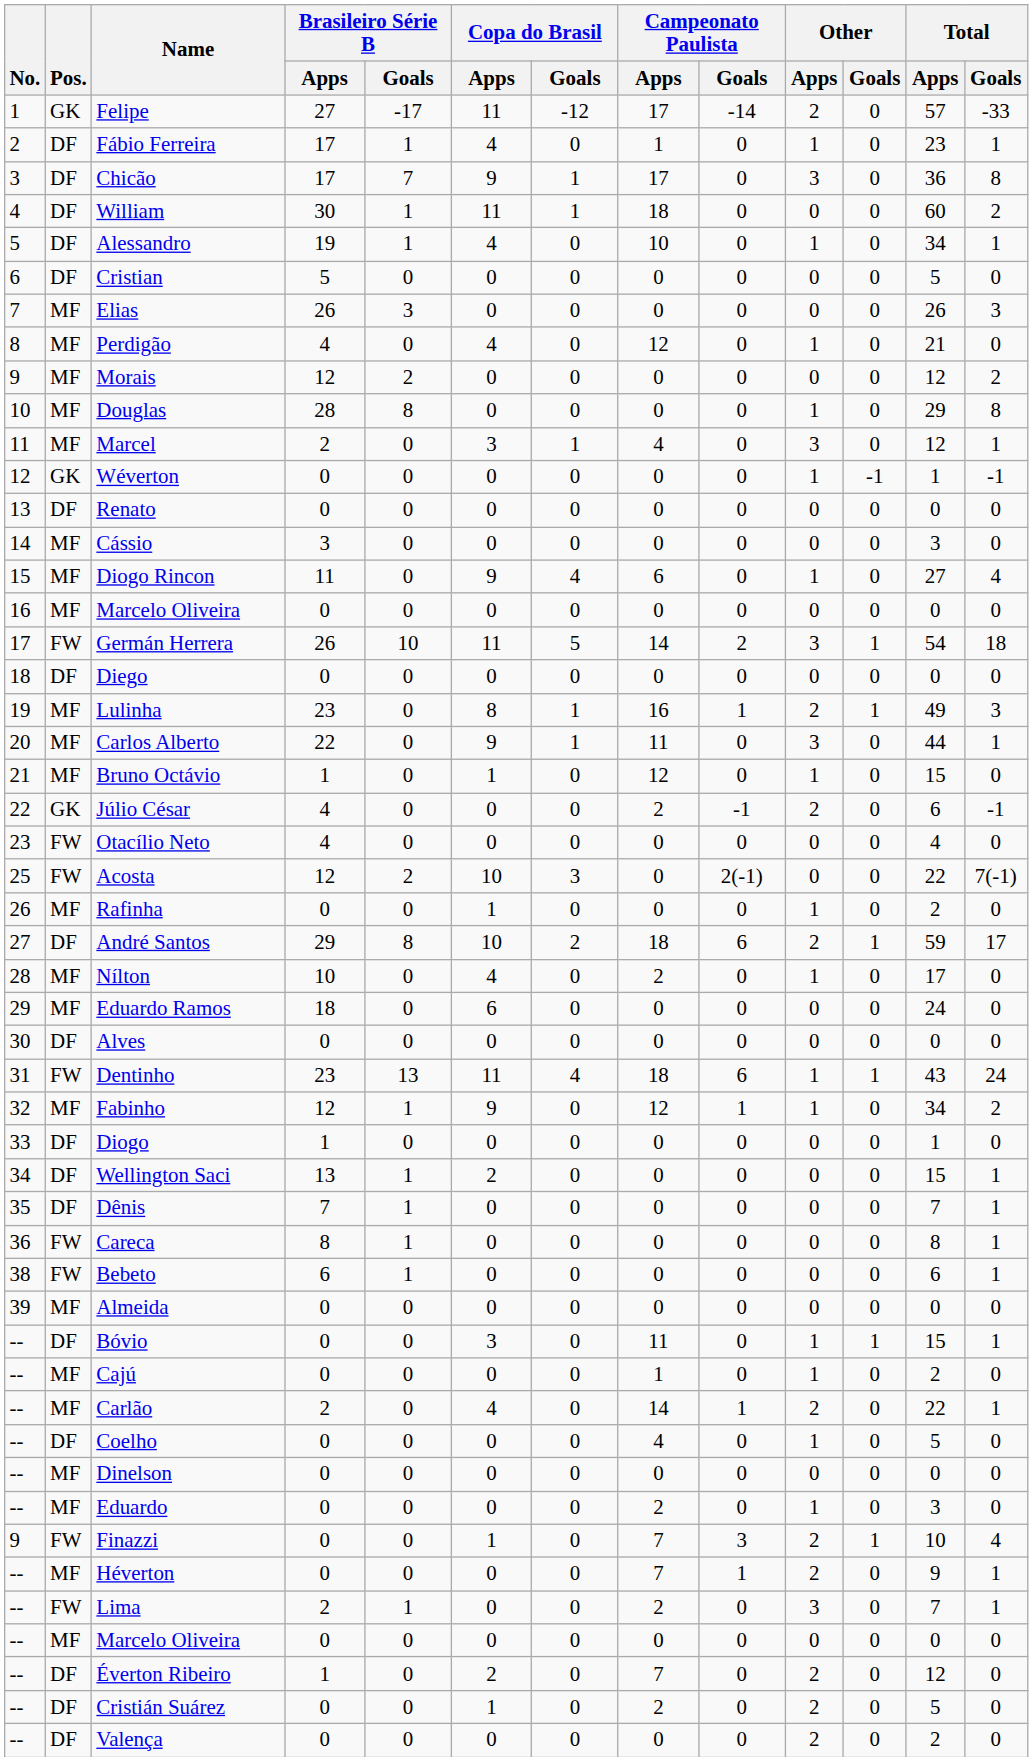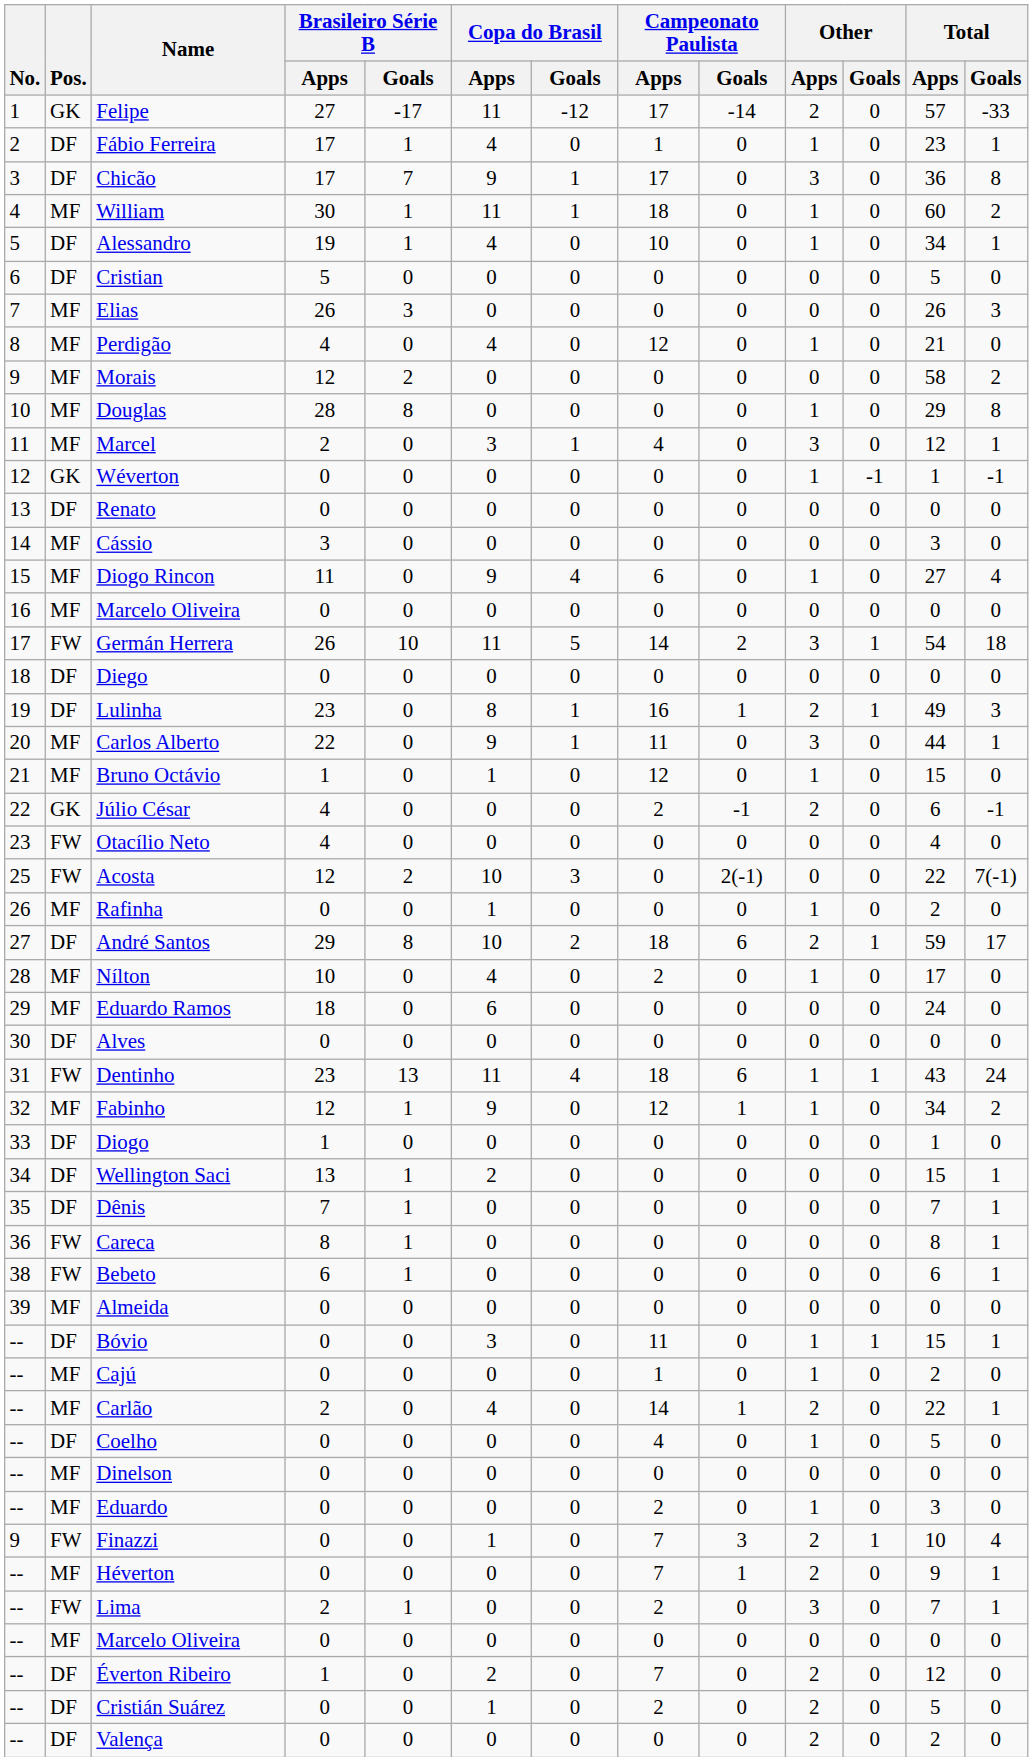 <table class="wikitable" style="text-align:center">
 <tr>
 <th rowspan="2" style="vertical-align:bottom;">No.</th>
 <th rowspan="2" style="vertical-align:bottom;">Pos.</th>
 <th rowspan="2" style="width:140px;">Name</th>
 <th colspan="2" style="width:120px;"><a href='#'>Brasileiro Série B</a></th>
 <th colspan="2" style="width:120px;"><a href='#'>Copa do Brasil</a></th>
 <th colspan="2" style="width:120px;"><a href='#'>Campeonato Paulista</a></th>
 <th colspan="2" style="width:85px;">Other</th>
 <th colspan="2" style="width:85px;">Total</th>
 </tr>
 <tr>
 <th>Apps</th>
 <th>Goals</th>
 <th>Apps</th>
 <th>Goals</th>
 <th>Apps</th>
 <th>Goals</th>
 <th>Apps</th>
 <th>Goals</th>
 <th>Apps</th>
 <th>Goals</th>
 </tr>
 <tr>
 <td align="left">1</td>
 <td align="left">GK</td>
 <td align="left"> <a href='#'>Felipe</a></td>
 <td>27</td>
 <td>-17</td>
 <td>11</td>
 <td>-12</td>
 <td>17</td>
 <td>-14</td>
 <td>2</td>
 <td>0</td>
 <td>57</td>
 <td>-33</td>
 </tr>
 <tr>
 <td align="left">2</td>
 <td align="left">DF</td>
 <td align="left"> <a href='#'>Fábio Ferreira</a></td>
 <td>17</td>
 <td>1</td>
 <td>4</td>
 <td>0</td>
 <td>1</td>
 <td>0</td>
 <td>1</td>
 <td>0</td>
 <td>23</td>
 <td>1</td>
 </tr>
 <tr>
 <td align="left">3</td>
 <td align="left">DF</td>
 <td align="left"> <a href='#'>Chicão</a></td>
 <td>17</td>
 <td>7</td>
 <td>9</td>
 <td>1</td>
 <td>17</td>
 <td>0</td>
 <td>3</td>
 <td>0</td>
 <td>36</td>
 <td>8</td>
 </tr>
 <tr>
 <td align="left">4</td>
-<td align="left">DF</td>
+<td align="left">MF</td>
 <td align="left"> <a href='#'>William</a></td>
 <td>30</td>
 <td>1</td>
 <td>11</td>
 <td>1</td>
 <td>18</td>
 <td>0</td>
-<td>0</td>
+<td>1</td>
 <td>0</td>
 <td>60</td>
 <td>2</td>
 </tr>
 <tr>
 <td align="left">5</td>
 <td align="left">DF</td>
 <td align="left"> <a href='#'>Alessandro</a></td>
 <td>19</td>
 <td>1</td>
 <td>4</td>
 <td>0</td>
 <td>10</td>
 <td>0</td>
 <td>1</td>
 <td>0</td>
 <td>34</td>
 <td>1</td>
 </tr>
 <tr>
 <td align="left">6</td>
 <td align="left">DF</td>
 <td align="left"> <a href='#'>Cristian</a></td>
 <td>5</td>
 <td>0</td>
 <td>0</td>
 <td>0</td>
 <td>0</td>
 <td>0</td>
 <td>0</td>
 <td>0</td>
 <td>5</td>
 <td>0</td>
 </tr>
 <tr>
 <td align="left">7</td>
 <td align="left">MF</td>
 <td align="left"> <a href='#'>Elias</a></td>
 <td>26</td>
 <td>3</td>
 <td>0</td>
 <td>0</td>
 <td>0</td>
 <td>0</td>
 <td>0</td>
 <td>0</td>
 <td>26</td>
 <td>3</td>
 </tr>
 <tr>
 <td align="left">8</td>
 <td align="left">MF</td>
 <td align="left"> <a href='#'>Perdigão</a></td>
 <td>4</td>
 <td>0</td>
 <td>4</td>
 <td>0</td>
 <td>12</td>
 <td>0</td>
 <td>1</td>
 <td>0</td>
 <td>21</td>
 <td>0</td>
 </tr>
 <tr>
 <td align="left">9</td>
 <td align="left">MF</td>
 <td align="left"> <a href='#'>Morais</a></td>
 <td>12</td>
 <td>2</td>
 <td>0</td>
 <td>0</td>
 <td>0</td>
 <td>0</td>
 <td>0</td>
 <td>0</td>
-<td>12</td>
+<td>58</td>
 <td>2</td>
 </tr>
 <tr>
 <td align="left">10</td>
 <td align="left">MF</td>
 <td align="left"> <a href='#'>Douglas</a></td>
 <td>28</td>
 <td>8</td>
 <td>0</td>
 <td>0</td>
 <td>0</td>
 <td>0</td>
 <td>1</td>
 <td>0</td>
 <td>29</td>
 <td>8</td>
 </tr>
 <tr>
 <td align="left">11</td>
 <td align="left">MF</td>
 <td align="left"> <a href='#'>Marcel</a></td>
 <td>2</td>
 <td>0</td>
 <td>3</td>
 <td>1</td>
 <td>4</td>
 <td>0</td>
 <td>3</td>
 <td>0</td>
 <td>12</td>
 <td>1</td>
 </tr>
 <tr>
 <td align="left">12</td>
 <td align="left">GK</td>
 <td align="left"> <a href='#'>Wéverton</a></td>
 <td>0</td>
 <td>0</td>
 <td>0</td>
 <td>0</td>
 <td>0</td>
 <td>0</td>
 <td>1</td>
 <td>-1</td>
 <td>1</td>
 <td>-1</td>
 </tr>
 <tr>
 <td align="left">13</td>
 <td align="left">DF</td>
 <td align="left"> <a href='#'>Renato</a></td>
 <td>0</td>
 <td>0</td>
 <td>0</td>
 <td>0</td>
 <td>0</td>
 <td>0</td>
 <td>0</td>
 <td>0</td>
 <td>0</td>
 <td>0</td>
 </tr>
 <tr>
 <td align="left">14</td>
 <td align="left">MF</td>
 <td align="left"> <a href='#'>Cássio</a></td>
 <td>3</td>
 <td>0</td>
 <td>0</td>
 <td>0</td>
 <td>0</td>
 <td>0</td>
 <td>0</td>
 <td>0</td>
 <td>3</td>
 <td>0</td>
 </tr>
 <tr>
 <td align="left">15</td>
 <td align="left">MF</td>
 <td align="left"> <a href='#'>Diogo Rincon</a></td>
 <td>11</td>
 <td>0</td>
 <td>9</td>
 <td>4</td>
 <td>6</td>
 <td>0</td>
 <td>1</td>
 <td>0</td>
 <td>27</td>
 <td>4</td>
 </tr>
 <tr>
 <td align="left">16</td>
 <td align="left">MF</td>
 <td align="left"> <a href='#'>Marcelo Oliveira</a></td>
 <td>0</td>
 <td>0</td>
 <td>0</td>
 <td>0</td>
 <td>0</td>
 <td>0</td>
 <td>0</td>
 <td>0</td>
 <td>0</td>
 <td>0</td>
 </tr>
 <tr>
 <td align="left">17</td>
 <td align="left">FW</td>
 <td align="left"> <a href='#'>Germán Herrera</a></td>
 <td>26</td>
 <td>10</td>
 <td>11</td>
 <td>5</td>
 <td>14</td>
 <td>2</td>
 <td>3</td>
 <td>1</td>
 <td>54</td>
 <td>18</td>
 </tr>
 <tr>
 <td align="left">18</td>
 <td align="left">DF</td>
 <td align="left"> <a href='#'>Diego</a></td>
 <td>0</td>
 <td>0</td>
 <td>0</td>
 <td>0</td>
 <td>0</td>
 <td>0</td>
 <td>0</td>
 <td>0</td>
 <td>0</td>
 <td>0</td>
 </tr>
 <tr>
 <td align="left">19</td>
-<td align="left">MF</td>
+<td align="left">DF</td>
 <td align="left"> <a href='#'>Lulinha</a></td>
 <td>23</td>
 <td>0</td>
 <td>8</td>
 <td>1</td>
 <td>16</td>
 <td>1</td>
 <td>2</td>
 <td>1</td>
 <td>49</td>
 <td>3</td>
 </tr>
 <tr>
 <td align="left">20</td>
 <td align="left">MF</td>
 <td align="left"> <a href='#'>Carlos Alberto</a></td>
 <td>22</td>
 <td>0</td>
 <td>9</td>
 <td>1</td>
 <td>11</td>
 <td>0</td>
 <td>3</td>
 <td>0</td>
 <td>44</td>
 <td>1</td>
 </tr>
 <tr>
 <td align="left">21</td>
 <td align="left">MF</td>
 <td align="left"> <a href='#'>Bruno Octávio</a></td>
 <td>1</td>
 <td>0</td>
 <td>1</td>
 <td>0</td>
 <td>12</td>
 <td>0</td>
 <td>1</td>
 <td>0</td>
 <td>15</td>
 <td>0</td>
 </tr>
 <tr>
 <td align="left">22</td>
 <td align="left">GK</td>
 <td align="left"> <a href='#'>Júlio César</a></td>
 <td>4</td>
 <td>0</td>
 <td>0</td>
 <td>0</td>
 <td>2</td>
 <td>-1</td>
 <td>2</td>
 <td>0</td>
 <td>6</td>
 <td>-1</td>
 </tr>
 <tr>
 <td align="left">23</td>
 <td align="left">FW</td>
 <td align="left"> <a href='#'>Otacílio Neto</a></td>
 <td>4</td>
 <td>0</td>
 <td>0</td>
 <td>0</td>
 <td>0</td>
 <td>0</td>
 <td>0</td>
 <td>0</td>
 <td>4</td>
 <td>0</td>
 </tr>
 <tr>
 <td align="left">25</td>
 <td align="left">FW</td>
 <td align="left"> <a href='#'>Acosta</a></td>
 <td>12</td>
 <td>2</td>
 <td>10</td>
 <td>3</td>
 <td>0</td>
 <td>2(-1)</td>
 <td>0</td>
 <td>0</td>
 <td>22</td>
 <td>7(-1)</td>
 </tr>
 <tr>
 <td align="left">26</td>
 <td align="left">MF</td>
 <td align="left"> <a href='#'>Rafinha</a></td>
 <td>0</td>
 <td>0</td>
 <td>1</td>
 <td>0</td>
 <td>0</td>
 <td>0</td>
 <td>1</td>
 <td>0</td>
 <td>2</td>
 <td>0</td>
 </tr>
 <tr>
 <td align="left">27</td>
 <td align="left">DF</td>
 <td align="left"> <a href='#'>André Santos</a></td>
 <td>29</td>
 <td>8</td>
 <td>10</td>
 <td>2</td>
 <td>18</td>
 <td>6</td>
 <td>2</td>
 <td>1</td>
 <td>59</td>
 <td>17</td>
 </tr>
 <tr>
 <td align="left">28</td>
 <td align="left">MF</td>
 <td align="left"> <a href='#'>Nílton</a></td>
 <td>10</td>
 <td>0</td>
 <td>4</td>
 <td>0</td>
 <td>2</td>
 <td>0</td>
 <td>1</td>
 <td>0</td>
 <td>17</td>
 <td>0</td>
 </tr>
 <tr>
 <td align="left">29</td>
 <td align="left">MF</td>
 <td align="left"> <a href='#'>Eduardo Ramos</a></td>
 <td>18</td>
 <td>0</td>
 <td>6</td>
 <td>0</td>
 <td>0</td>
 <td>0</td>
 <td>0</td>
 <td>0</td>
 <td>24</td>
 <td>0</td>
 </tr>
 <tr>
 <td align="left">30</td>
 <td align="left">DF</td>
 <td align="left"> <a href='#'>Alves</a></td>
 <td>0</td>
 <td>0</td>
 <td>0</td>
 <td>0</td>
 <td>0</td>
 <td>0</td>
 <td>0</td>
 <td>0</td>
 <td>0</td>
 <td>0</td>
 </tr>
 <tr>
 <td align="left">31</td>
 <td align="left">FW</td>
 <td align="left"> <a href='#'>Dentinho</a></td>
 <td>23</td>
 <td>13</td>
 <td>11</td>
 <td>4</td>
 <td>18</td>
 <td>6</td>
 <td>1</td>
 <td>1</td>
 <td>43</td>
 <td>24</td>
 </tr>
 <tr>
 <td align="left">32</td>
 <td align="left">MF</td>
 <td align="left"> <a href='#'>Fabinho</a></td>
 <td>12</td>
 <td>1</td>
 <td>9</td>
 <td>0</td>
 <td>12</td>
 <td>1</td>
 <td>1</td>
 <td>0</td>
 <td>34</td>
 <td>2</td>
 </tr>
 <tr>
 <td align="left">33</td>
 <td align="left">DF</td>
 <td align="left"> <a href='#'>Diogo</a></td>
 <td>1</td>
 <td>0</td>
 <td>0</td>
 <td>0</td>
 <td>0</td>
 <td>0</td>
 <td>0</td>
 <td>0</td>
 <td>1</td>
 <td>0</td>
 </tr>
 <tr>
 <td align="left">34</td>
 <td align="left">DF</td>
 <td align="left"> <a href='#'>Wellington Saci</a></td>
 <td>13</td>
 <td>1</td>
 <td>2</td>
 <td>0</td>
 <td>0</td>
 <td>0</td>
 <td>0</td>
 <td>0</td>
 <td>15</td>
 <td>1</td>
 </tr>
 <tr>
 <td align="left">35</td>
 <td align="left">DF</td>
 <td align="left"> <a href='#'>Dênis</a></td>
 <td>7</td>
 <td>1</td>
 <td>0</td>
 <td>0</td>
 <td>0</td>
 <td>0</td>
 <td>0</td>
 <td>0</td>
 <td>7</td>
 <td>1</td>
 </tr>
 <tr>
 <td align="left">36</td>
 <td align="left">FW</td>
 <td align="left"> <a href='#'>Careca</a></td>
 <td>8</td>
 <td>1</td>
 <td>0</td>
 <td>0</td>
 <td>0</td>
 <td>0</td>
 <td>0</td>
 <td>0</td>
 <td>8</td>
 <td>1</td>
 </tr>
 <tr>
 <td align="left">38</td>
 <td align="left">FW</td>
 <td align="left"> <a href='#'>Bebeto</a></td>
 <td>6</td>
 <td>1</td>
 <td>0</td>
 <td>0</td>
 <td>0</td>
 <td>0</td>
 <td>0</td>
 <td>0</td>
 <td>6</td>
 <td>1</td>
 </tr>
 <tr>
 <td align="left">39</td>
 <td align="left">MF</td>
 <td align="left"> <a href='#'>Almeida</a></td>
 <td>0</td>
 <td>0</td>
 <td>0</td>
 <td>0</td>
 <td>0</td>
 <td>0</td>
 <td>0</td>
 <td>0</td>
 <td>0</td>
 <td>0</td>
 </tr>
 <tr>
 <td align="left">--</td>
 <td align="left">DF</td>
 <td align="left"> <a href='#'>Bóvio</a></td>
 <td>0</td>
 <td>0</td>
 <td>3</td>
 <td>0</td>
 <td>11</td>
 <td>0</td>
 <td>1</td>
 <td>1</td>
 <td>15</td>
 <td>1</td>
 </tr>
 <tr>
 <td align="left">--</td>
 <td align="left">MF</td>
 <td align="left"> <a href='#'>Cajú</a></td>
 <td>0</td>
 <td>0</td>
 <td>0</td>
 <td>0</td>
 <td>1</td>
 <td>0</td>
 <td>1</td>
 <td>0</td>
 <td>2</td>
 <td>0</td>
 </tr>
 <tr>
 <td align="left">--</td>
 <td align="left">MF</td>
 <td align="left"> <a href='#'>Carlão</a></td>
 <td>2</td>
 <td>0</td>
 <td>4</td>
 <td>0</td>
 <td>14</td>
 <td>1</td>
 <td>2</td>
 <td>0</td>
 <td>22</td>
 <td>1</td>
 </tr>
 <tr>
 <td align="left">--</td>
 <td align="left">DF</td>
 <td align="left"> <a href='#'>Coelho</a></td>
 <td>0</td>
 <td>0</td>
 <td>0</td>
 <td>0</td>
 <td>4</td>
 <td>0</td>
 <td>1</td>
 <td>0</td>
 <td>5</td>
 <td>0</td>
 </tr>
 <tr>
 <td align="left">--</td>
 <td align="left">MF</td>
 <td align="left"> <a href='#'>Dinelson</a></td>
 <td>0</td>
 <td>0</td>
 <td>0</td>
 <td>0</td>
 <td>0</td>
 <td>0</td>
 <td>0</td>
 <td>0</td>
 <td>0</td>
 <td>0</td>
 </tr>
 <tr>
 <td align="left">--</td>
 <td align="left">MF</td>
 <td align="left"> <a href='#'>Eduardo</a></td>
 <td>0</td>
 <td>0</td>
 <td>0</td>
 <td>0</td>
 <td>2</td>
 <td>0</td>
 <td>1</td>
 <td>0</td>
 <td>3</td>
 <td>0</td>
 </tr>
 <tr>
 <td align="left">9</td>
 <td align="left">FW</td>
 <td align="left"> <a href='#'>Finazzi</a></td>
 <td>0</td>
 <td>0</td>
 <td>1</td>
 <td>0</td>
 <td>7</td>
 <td>3</td>
 <td>2</td>
 <td>1</td>
 <td>10</td>
 <td>4</td>
 </tr>
 <tr>
 <td align="left">--</td>
 <td align="left">MF</td>
 <td align="left"> <a href='#'>Héverton</a></td>
 <td>0</td>
 <td>0</td>
 <td>0</td>
 <td>0</td>
 <td>7</td>
 <td>1</td>
 <td>2</td>
 <td>0</td>
 <td>9</td>
 <td>1</td>
 </tr>
 <tr>
 <td align="left">--</td>
 <td align="left">FW</td>
 <td align="left"> <a href='#'>Lima</a></td>
 <td>2</td>
 <td>1</td>
 <td>0</td>
 <td>0</td>
 <td>2</td>
 <td>0</td>
 <td>3</td>
 <td>0</td>
 <td>7</td>
 <td>1</td>
 </tr>
 <tr>
 <td align="left">--</td>
 <td align="left">MF</td>
 <td align="left"> <a href='#'>Marcelo Oliveira</a></td>
 <td>0</td>
 <td>0</td>
 <td>0</td>
 <td>0</td>
 <td>0</td>
 <td>0</td>
 <td>0</td>
 <td>0</td>
 <td>0</td>
 <td>0</td>
 </tr>
 <tr>
 <td align="left">--</td>
 <td align="left">DF</td>
 <td align="left"> <a href='#'>Éverton Ribeiro</a></td>
 <td>1</td>
 <td>0</td>
 <td>2</td>
 <td>0</td>
 <td>7</td>
 <td>0</td>
 <td>2</td>
 <td>0</td>
 <td>12</td>
 <td>0</td>
 </tr>
 <tr>
 <td align="left">--</td>
 <td align="left">DF</td>
 <td align="left"> <a href='#'>Cristián Suárez</a></td>
 <td>0</td>
 <td>0</td>
 <td>1</td>
 <td>0</td>
 <td>2</td>
 <td>0</td>
 <td>2</td>
 <td>0</td>
 <td>5</td>
 <td>0</td>
 </tr>
 <tr>
 <td align="left">--</td>
 <td align="left">DF</td>
 <td align="left"> <a href='#'>Valença</a></td>
 <td>0</td>
 <td>0</td>
 <td>0</td>
 <td>0</td>
 <td>0</td>
 <td>0</td>
 <td>2</td>
 <td>0</td>
 <td>2</td>
 <td>0</td>
 </tr>
 </table>
